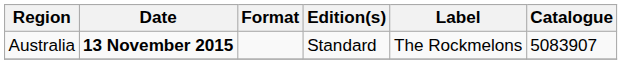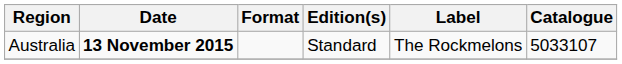 <table class="wikitable plainrowheaders">
 <tr>
 <th scope="col">Region</th>
 <th scope="col">Date</th>
 <th scope="col">Format</th>
 <th scope="col">Edition(s)</th>
 <th scope="col">Label</th>
 <th scope="col">Catalogue</th>
 </tr>
 <tr>
 <td>Australia</td>
 <td><strong>13 November 2015</strong></td>
 <td></td>
 <td>Standard</td>
 <td>The Rockmelons</td>
-<td>5083907</td>
+<td>5033107</td>
 </tr>
 <tr>
 </tr>
 </table>
